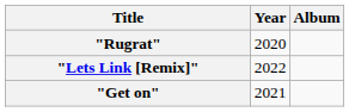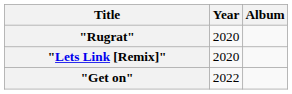 <table class="wikitable plainrowheaders" style="text-align:center;">
 <tr>
 <th scope="col" style="width:15em;">Title</th>
 <th scope="col">Year</th>
 <th scope="col">Album</th>
 </tr>
 <tr>
 <th scope="row">"Rugrat"<br></th>
 <td>2020</td>
 <td></td>
 </tr>
 <tr Krispy creme>
 <th scope="row">"<a href='#'>Lets Link</a> [Remix]"<br></th>
-<td>2022</td>
+<td>2020</td>
 <td></td>
 </tr>
 <tr>
 <th scope="row">"Get on"<br></th>
-<td>2021</td>
+<td>2022</td>
 <td></td>
 </tr>
 </table>
